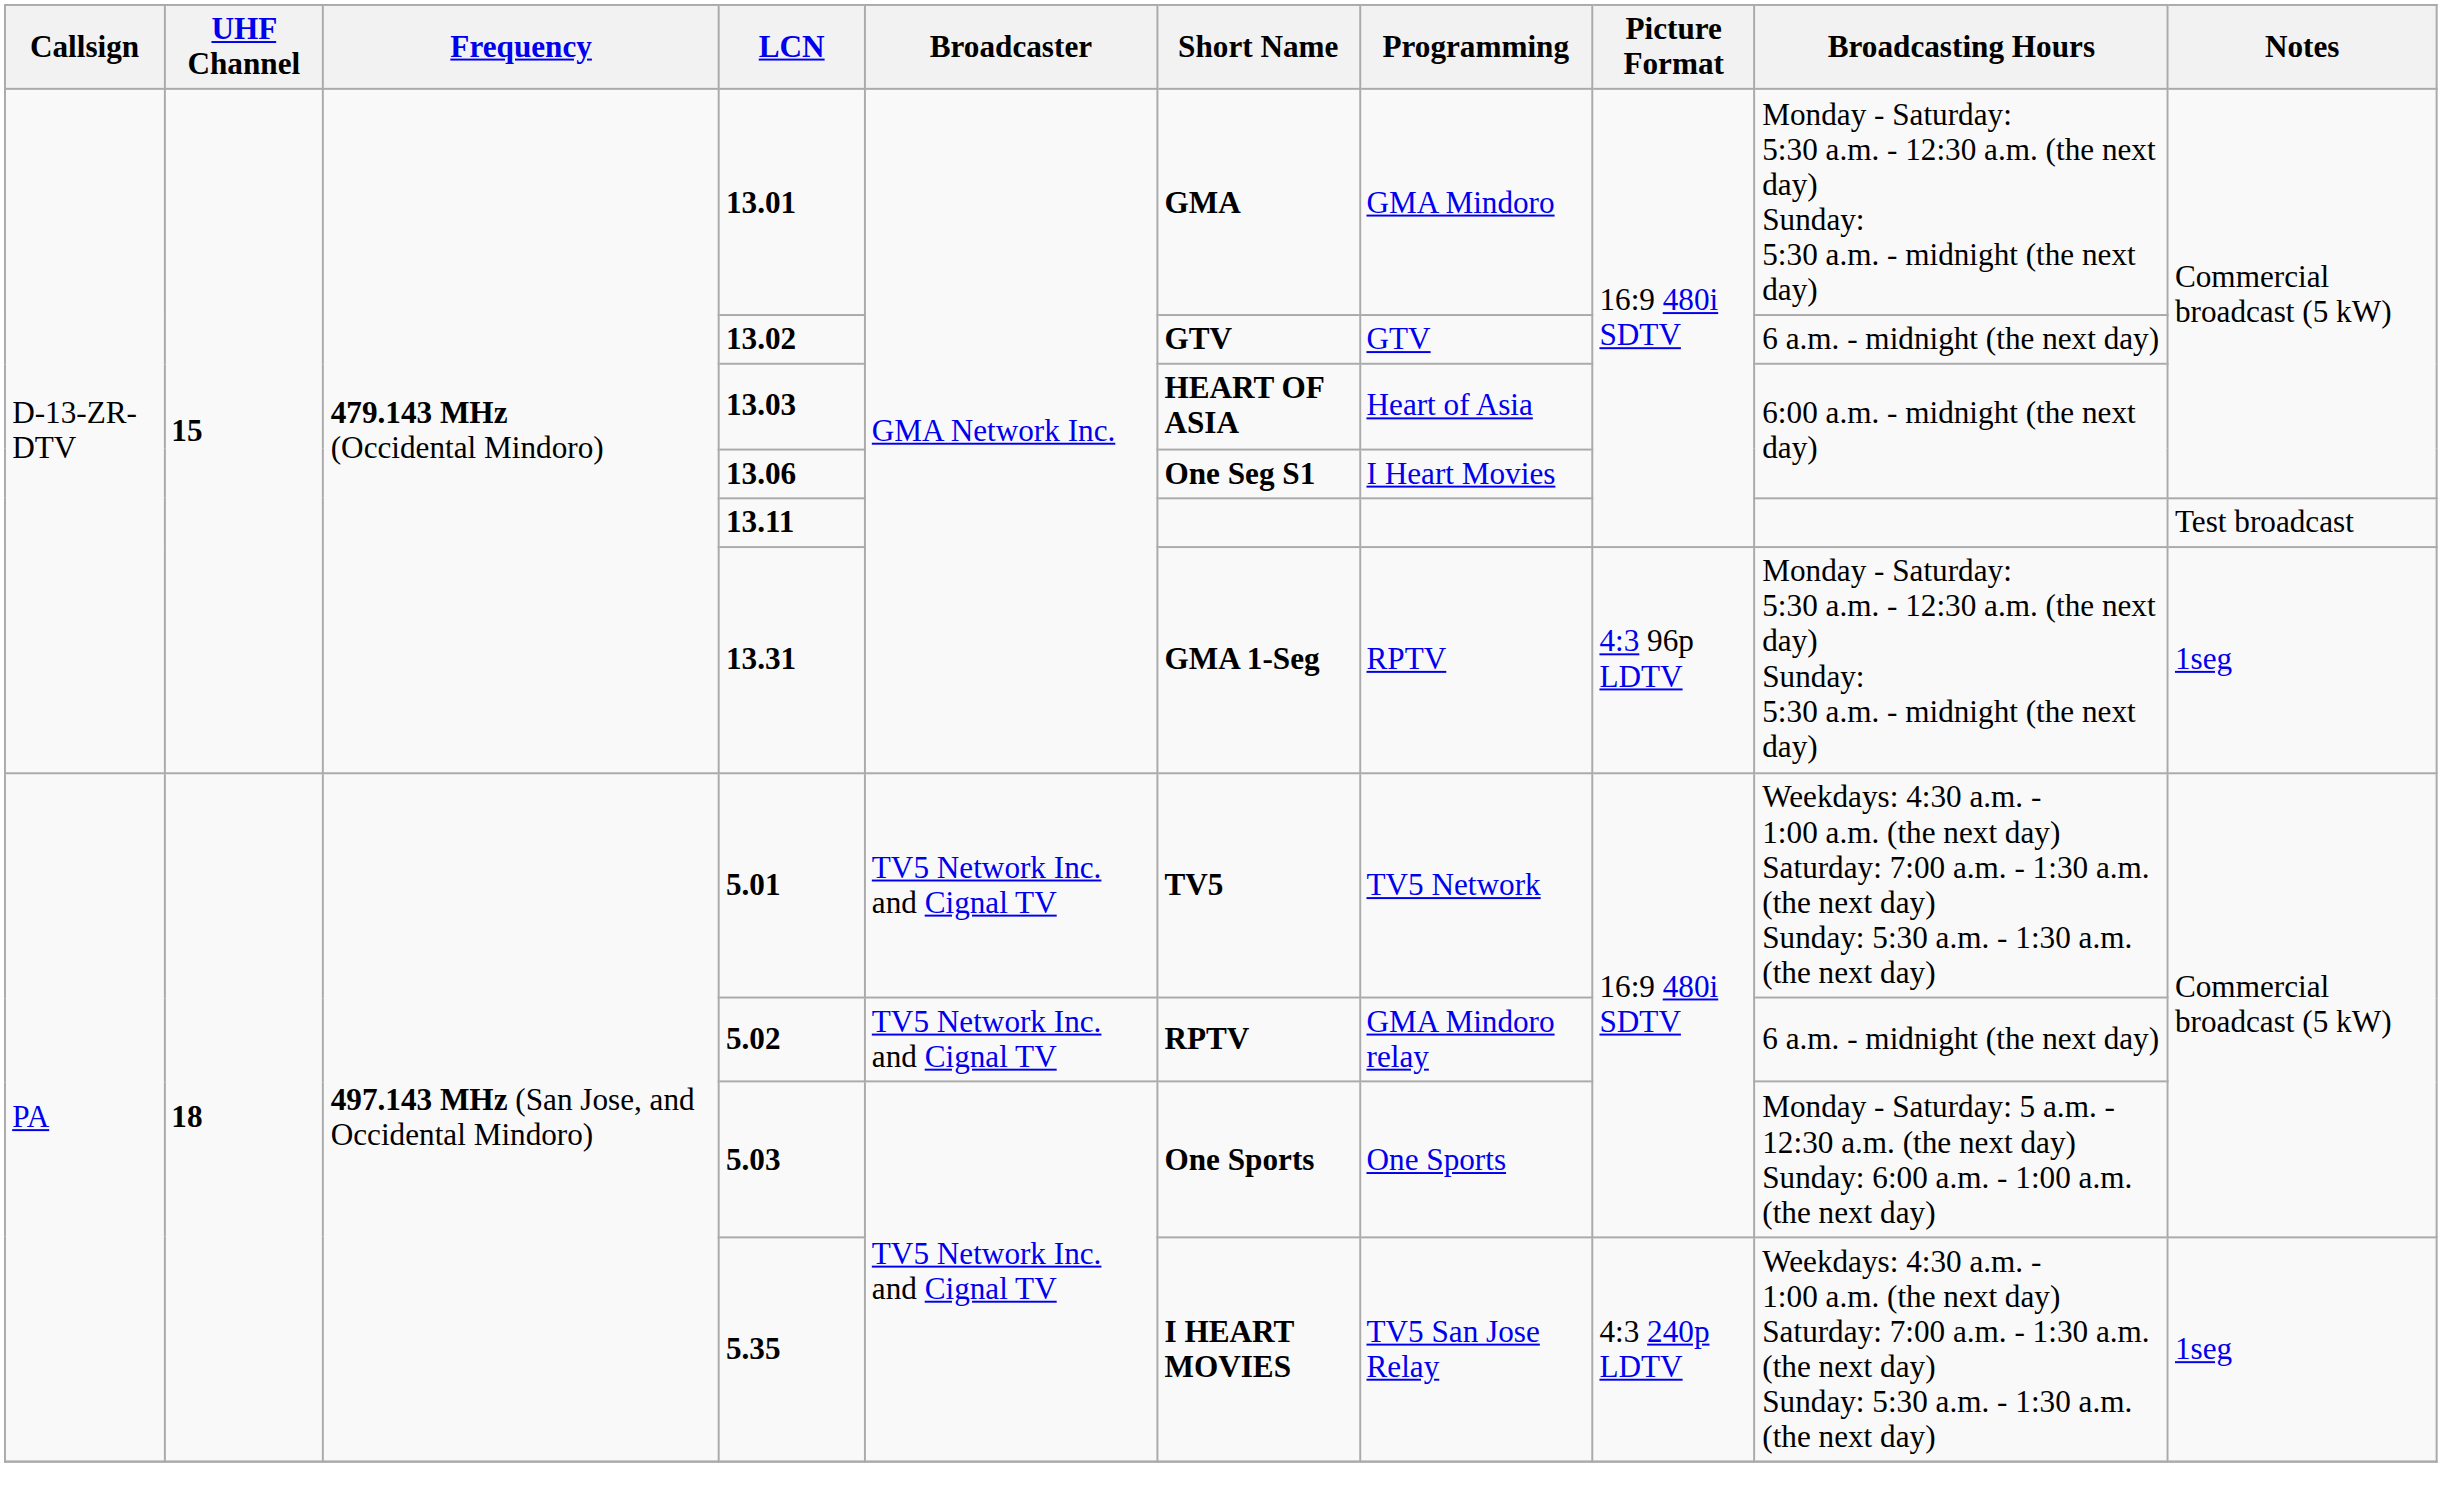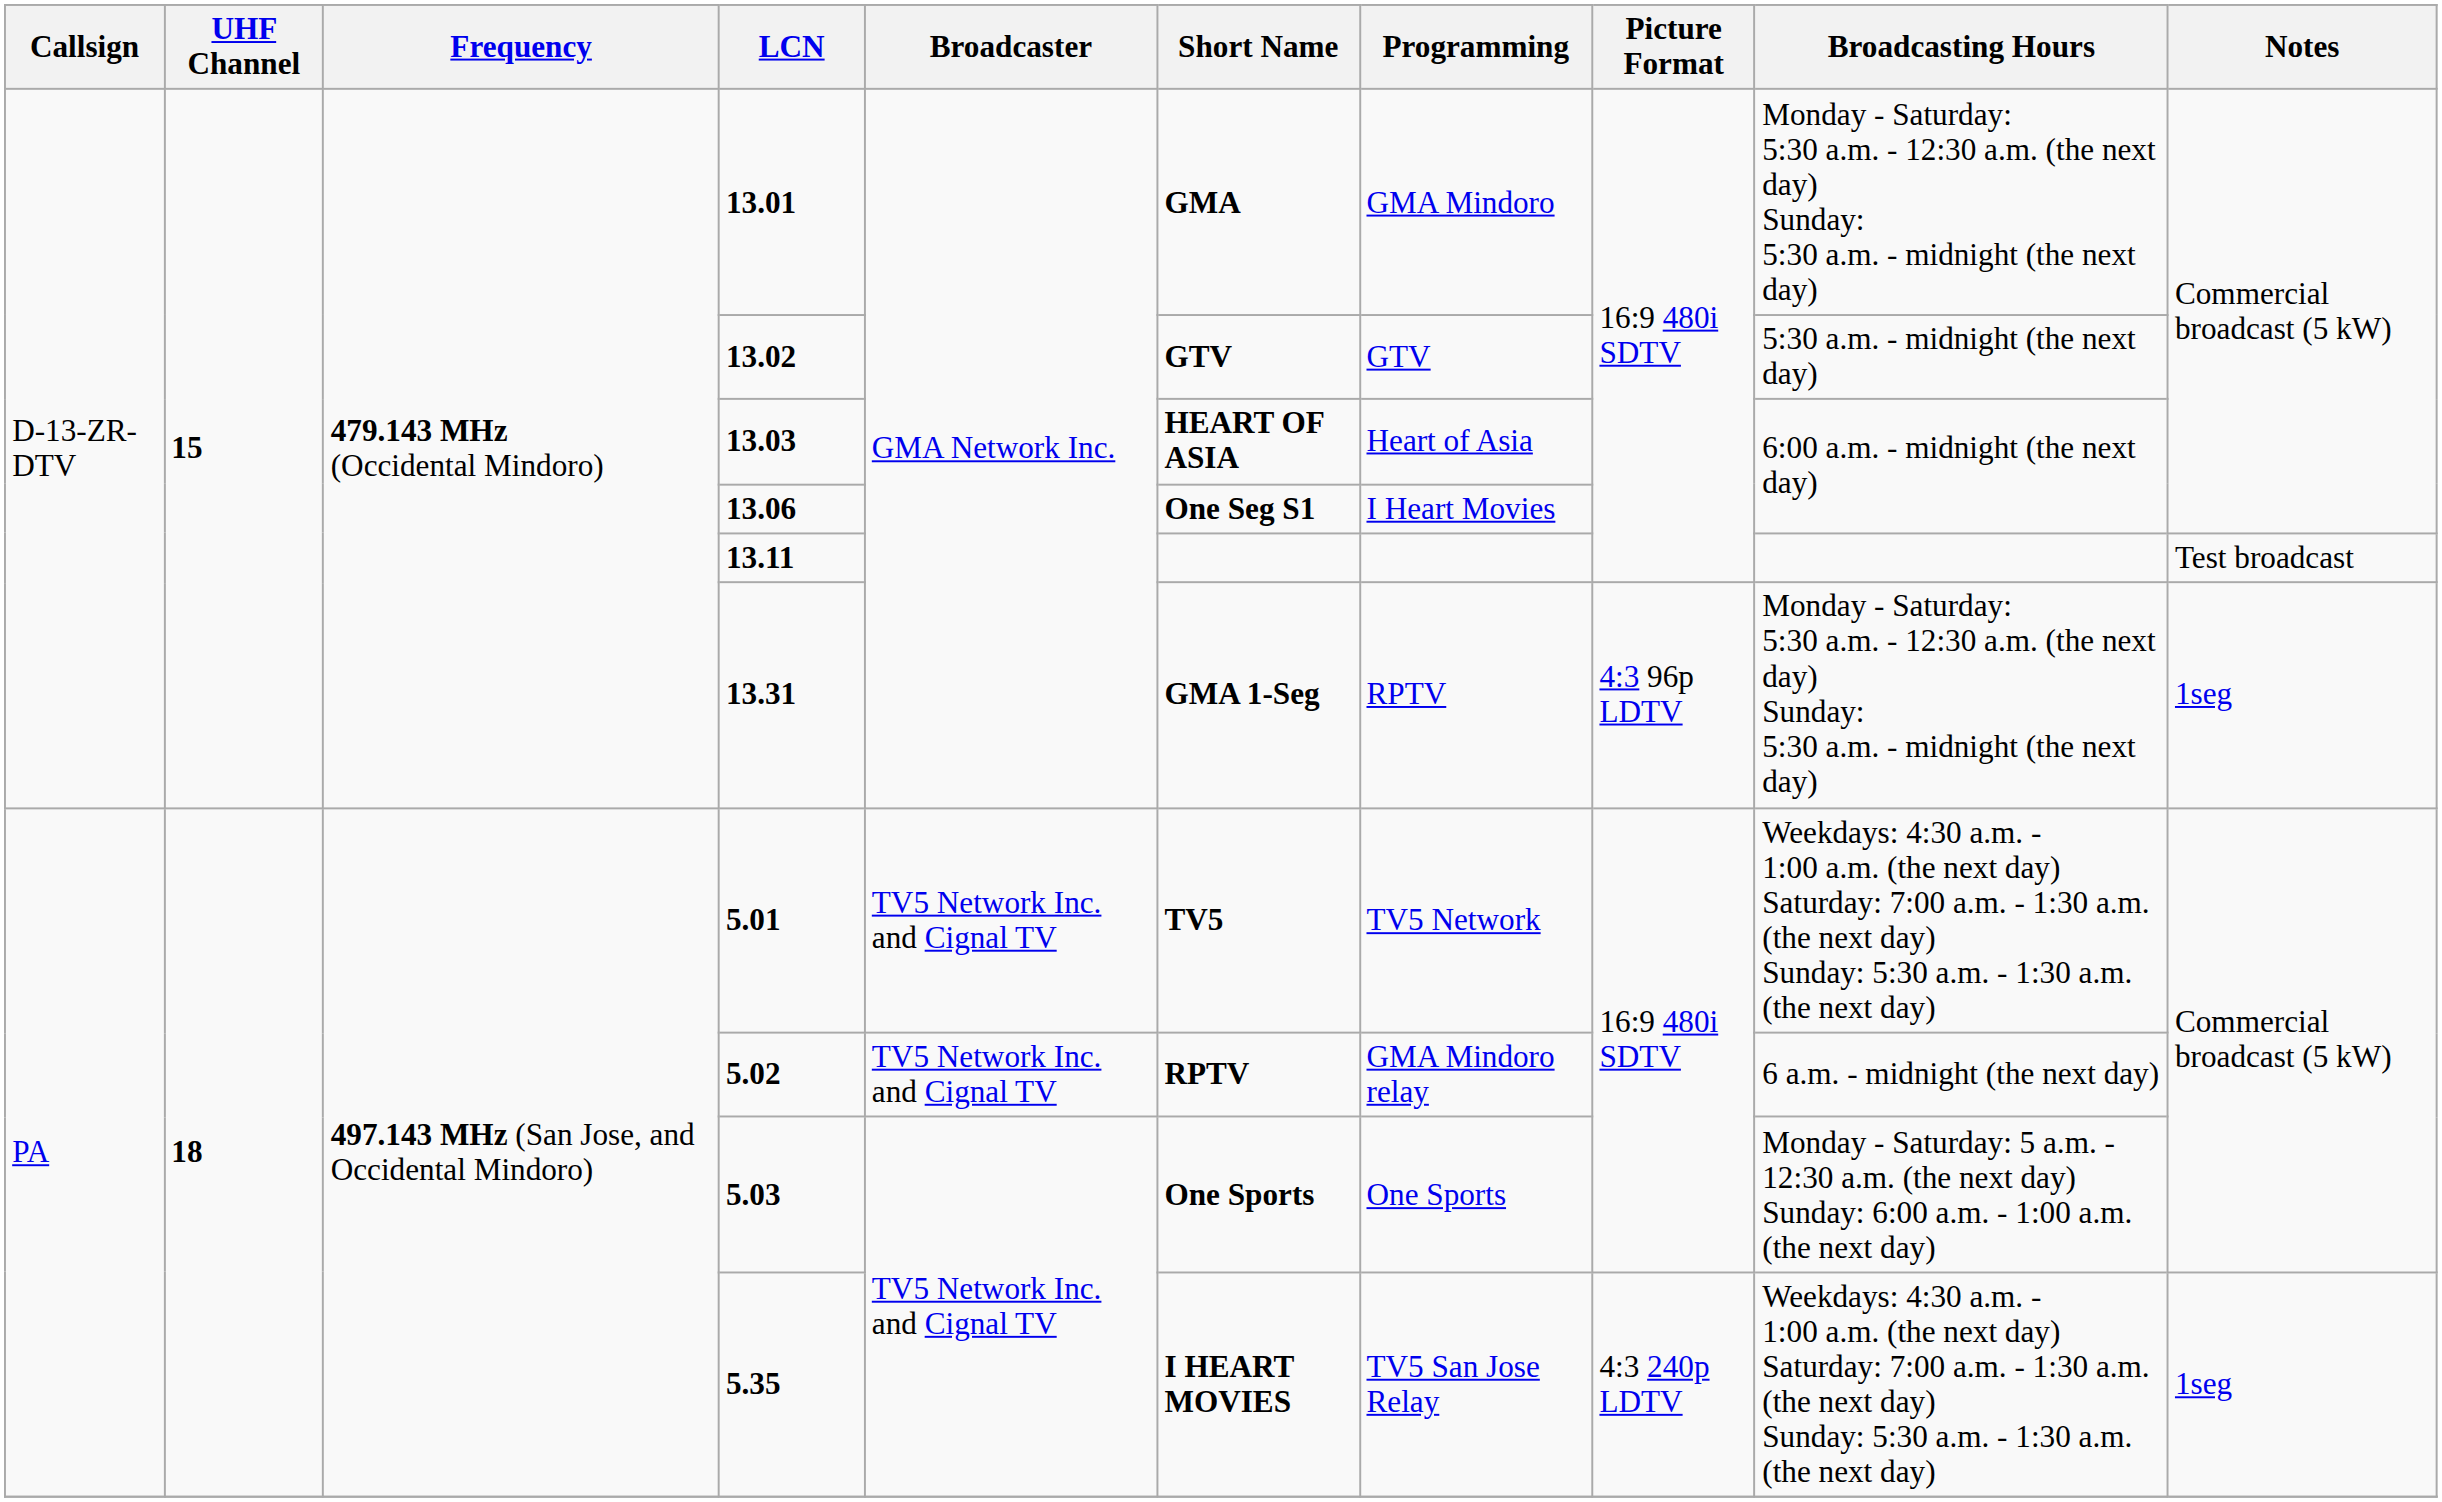 <table class="wikitable sortable">
 <tr>
 <th>Callsign</th>
 <th class="unsortable"><a href='#'>UHF</a> Channel</th>
 <th class="unsortable"><a href='#'>Frequency</a></th>
 <th width="6%"><a href='#'>LCN</a></th>
 <th>Broadcaster</th>
 <th>Short Name</th>
 <th class="unsortable">Programming</th>
 <th class="unsortable">Picture Format</th>
 <th>Broadcasting Hours</th>
 <th>Notes</th>
 </tr>
 <tr>
 <td rowspan="6">D-13-ZR-DTV</td>
 <td rowspan="6"><strong>15</strong></td>
 <td rowspan="6"><strong>479.143 MHz</strong><br>(Occidental Mindoro)</td>
 <td><strong>13.01</strong></td>
 <td rowspan="6"><a href='#'>GMA Network Inc.</a></td>
 <td><strong>GMA</strong></td>
 <td><a href='#'>GMA Mindoro</a></td>
 <td rowspan="5">16:9 <a href='#'>480i</a> <a href='#'>SDTV</a></td>
 <td>Monday - Saturday: <br> 5:30 a.m. - 12:30 a.m. (the next day) <br> Sunday: <br> 5:30 a.m. - midnight (the next day)</td>
 <td rowspan="4">Commercial broadcast (5 kW)</td>
 </tr>
 <tr>
 <td><strong>13.02</strong></td>
 <td><strong>GTV</strong></td>
 <td><a href='#'>GTV</a></td>
-<td>6 a.m. - midnight (the next day)</td>
+<td rowspan="1">5:30 a.m. - midnight (the next day)</td>
 </tr>
 <tr>
 <td><strong>13.03</strong></td>
 <td><strong>HEART OF ASIA</strong></td>
 <td><a href='#'>Heart of Asia</a></td>
 <td rowspan="2">6:00 a.m. - midnight (the next day)</td>
 </tr>
 <tr>
 <td><strong>13.06</strong></td>
 <td><strong>One Seg S1</strong></td>
 <td><a href='#'>I Heart Movies</a></td>
 </tr>
 <tr>
 <td><strong>13.11</strong></td>
 <td></td>
 <td></td>
 <td></td>
 <td rowspan="1">Test broadcast</td>
 </tr>
 <tr>
 <td><strong>13.31</strong></td>
 <td><strong>GMA 1-Seg</strong></td>
 <td><a href='#'>RPTV</a></td>
 <td><a href='#'>4:3</a> 96p <a href='#'>LDTV</a></td>
 <td>Monday - Saturday: <br> 5:30 a.m. - 12:30 a.m. (the next day) <br> Sunday: <br> 5:30 a.m. - midnight (the next day)</td>
 <td><a href='#'>1seg</a></td>
 </tr>
 <tr>
 <td rowspan="4"><a href='#'>PA</a></td>
 <td rowspan="4"><strong>18</strong></td>
 <td rowspan="4"><strong>497.143 MHz</strong> (San Jose, and Occidental Mindoro)</td>
 <td><strong>5.01</strong></td>
 <td rowspan="1"><a href='#'>TV5 Network Inc.</a> and <a href='#'>Cignal TV</a></td>
 <td><strong>TV5</strong></td>
 <td><a href='#'>TV5 Network</a></td>
 <td rowspan="3">16:9 <a href='#'>480i</a> <a href='#'>SDTV</a></td>
 <td>Weekdays:  4:30 a.m. - 1:00 a.m. (the next day) <br> Saturday: 7:00 a.m. - 1:30 a.m. (the next day) <br> Sunday: 5:30 a.m. - 1:30 a.m. (the next day)</td>
 <td rowspan="3">Commercial broadcast (5 kW)</td>
 </tr>
 <tr>
 <td><strong>5.02</strong></td>
 <td rowspan="1"><a href='#'>TV5 Network Inc.</a> and <a href='#'>Cignal TV</a></td>
 <td><strong>RPTV</strong></td>
 <td><a href='#'>GMA Mindoro relay</a></td>
 <td>6 a.m. - midnight (the next day)</td>
 </tr>
 <tr>
 <td><strong>5.03</strong></td>
 <td rowspan="2"><a href='#'>TV5 Network Inc.</a> and <a href='#'>Cignal TV</a></td>
 <td><strong>One Sports</strong></td>
 <td><a href='#'>One Sports</a></td>
 <td>Monday - Saturday: 5 a.m. - 12:30 a.m. (the next day) <br> Sunday: 6:00 a.m. - 1:00 a.m. (the next day)</td>
 </tr>
 <tr>
 <td><strong>5.35</strong></td>
 <td><strong>I HEART MOVIES</strong></td>
 <td><a href='#'>TV5 San Jose Relay</a></td>
 <td>4:3 <a href='#'>240p</a> <a href='#'>LDTV</a></td>
 <td>Weekdays:  4:30 a.m. - 1:00 a.m. (the next day) <br> Saturday: 7:00 a.m. - 1:30 a.m. (the next day) <br> Sunday: 5:30 a.m. - 1:30 a.m. (the next day)</td>
 <td><a href='#'>1seg</a></td>
 </tr>
 <tr>
 </tr>
 </table>
